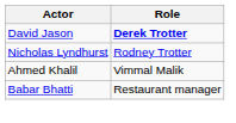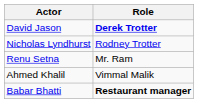 <table class="wikitable">
 <tr>
 <th>Actor</th>
 <th>Role</th>
 </tr>
 <tr>
 <td><a href='#'>David Jason</a></td>
 <td><strong><a href='#'>Derek Trotter</a></strong></td>
 </tr>
 <tr>
 <td><a href='#'>Nicholas Lyndhurst</a></td>
 <td><a href='#'>Rodney Trotter</a></td>
 </tr>
 <tr>
+<td><a href='#'>Renu Setna</a></td>
+<td>Mr. Ram</td>
+</tr>
+<tr>
 <td>Ahmed Khalil</td>
 <td>Vimmal Malik</td>
 </tr>
 <tr>
 <td><a href='#'>Babar Bhatti</a></td>
-<td>Restaurant manager</td>
+<td><strong>Restaurant manager</strong></td>
 </tr>
 </table>
